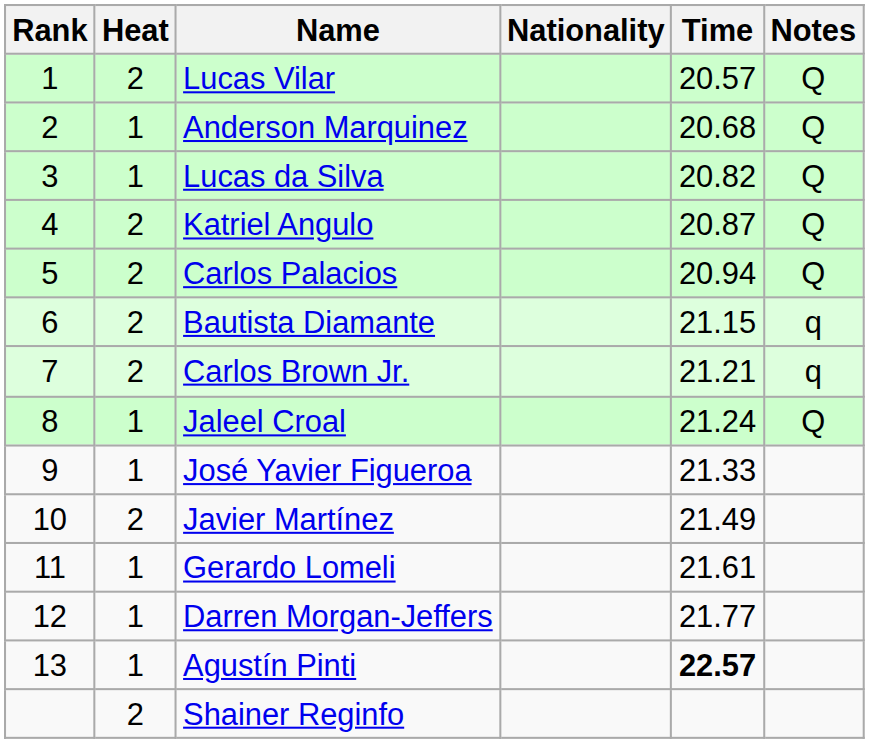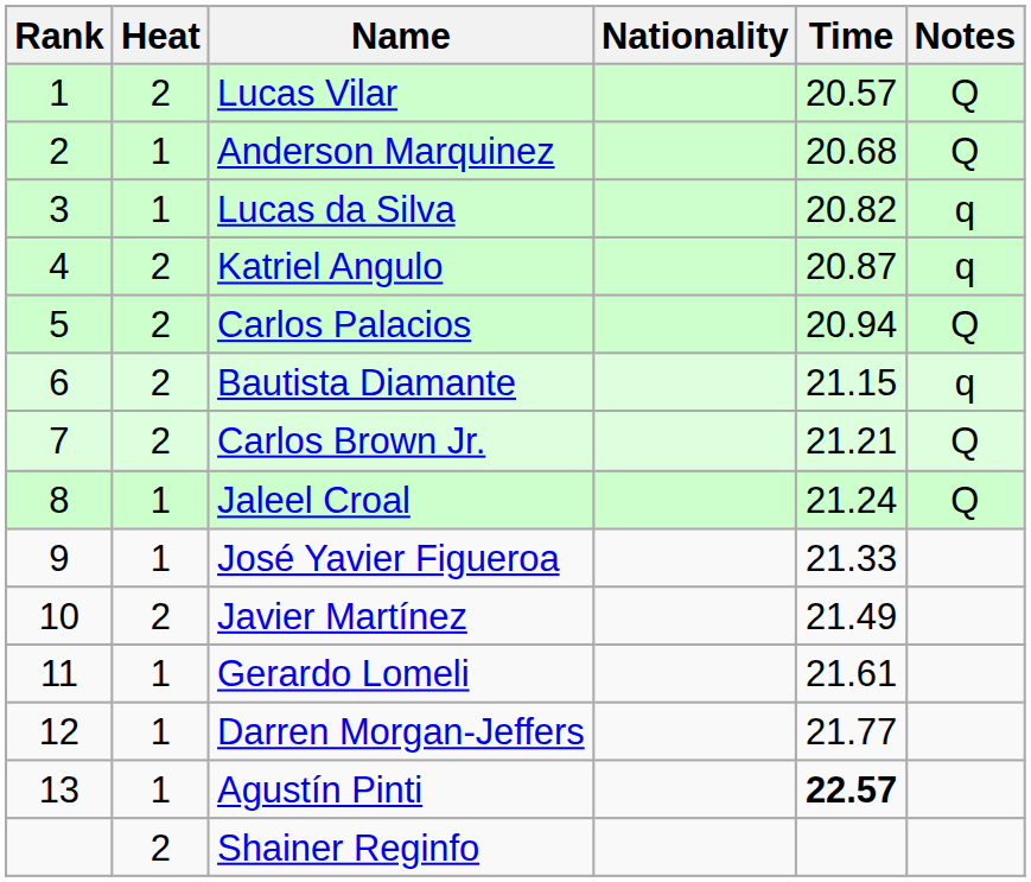 <table class="wikitable sortable" style="text-align:center; font-size:95%">
 <tr>
 <th>Rank</th>
 <th>Heat</th>
 <th>Name</th>
 <th>Nationality</th>
 <th>Time</th>
 <th>Notes</th>
 </tr>
 <tr bgcolor=ccffcc>
 <td>1</td>
 <td>2</td>
 <td align=left><a href='#'>Lucas Vilar</a></td>
 <td align=left></td>
 <td>20.57</td>
 <td>Q</td>
 </tr>
 <tr bgcolor=ccffcc>
 <td>2</td>
 <td>1</td>
 <td align=left><a href='#'>Anderson Marquinez</a></td>
 <td align=left></td>
 <td>20.68</td>
 <td>Q</td>
 </tr>
 <tr bgcolor=ccffcc>
 <td>3</td>
 <td>1</td>
 <td align=left><a href='#'>Lucas da Silva</a></td>
 <td align=left></td>
 <td>20.82</td>
-<td>Q</td>
+<td>q</td>
 </tr>
 <tr bgcolor=ccffcc>
 <td>4</td>
 <td>2</td>
 <td align=left><a href='#'>Katriel Angulo</a></td>
 <td align=left></td>
 <td>20.87</td>
-<td>Q</td>
+<td>q</td>
 </tr>
 <tr bgcolor=ccffcc>
 <td>5</td>
 <td>2</td>
 <td align=left><a href='#'>Carlos Palacios</a></td>
 <td align=left></td>
 <td>20.94</td>
 <td>Q</td>
 </tr>
 <tr bgcolor=ddffdd>
 <td>6</td>
 <td>2</td>
 <td align=left><a href='#'>Bautista Diamante</a></td>
 <td align=left></td>
 <td>21.15</td>
 <td>q</td>
 </tr>
 <tr bgcolor=ddffdd>
 <td>7</td>
 <td>2</td>
 <td align=left><a href='#'>Carlos Brown Jr.</a></td>
 <td align=left></td>
 <td>21.21</td>
-<td>q</td>
+<td>Q</td>
 </tr>
 <tr bgcolor=ccffcc>
 <td>8</td>
 <td>1</td>
 <td align=left><a href='#'>Jaleel Croal</a></td>
 <td align=left></td>
 <td>21.24</td>
 <td>Q</td>
 </tr>
 <tr>
 <td>9</td>
 <td>1</td>
 <td align=left><a href='#'>José Yavier Figueroa</a></td>
 <td align=left></td>
 <td>21.33</td>
 <td></td>
 </tr>
 <tr>
 <td>10</td>
 <td>2</td>
 <td align=left><a href='#'>Javier Martínez</a></td>
 <td align=left></td>
 <td>21.49</td>
 <td></td>
 </tr>
 <tr>
 <td>11</td>
 <td>1</td>
 <td align=left><a href='#'>Gerardo Lomeli</a></td>
 <td align=left></td>
 <td>21.61</td>
 <td></td>
 </tr>
 <tr>
 <td>12</td>
 <td>1</td>
 <td align=left><a href='#'>Darren Morgan-Jeffers</a></td>
 <td align=left></td>
 <td>21.77</td>
 <td></td>
 </tr>
 <tr>
 <td>13</td>
 <td>1</td>
 <td align=left><a href='#'>Agustín Pinti</a></td>
 <td align=left></td>
 <td><strong>22.57</strong></td>
 <td></td>
 </tr>
 <tr>
 <td></td>
 <td>2</td>
 <td align=left><a href='#'>Shainer Reginfo</a></td>
 <td align=left></td>
 <td></td>
 <td></td>
 </tr>
 </table>
